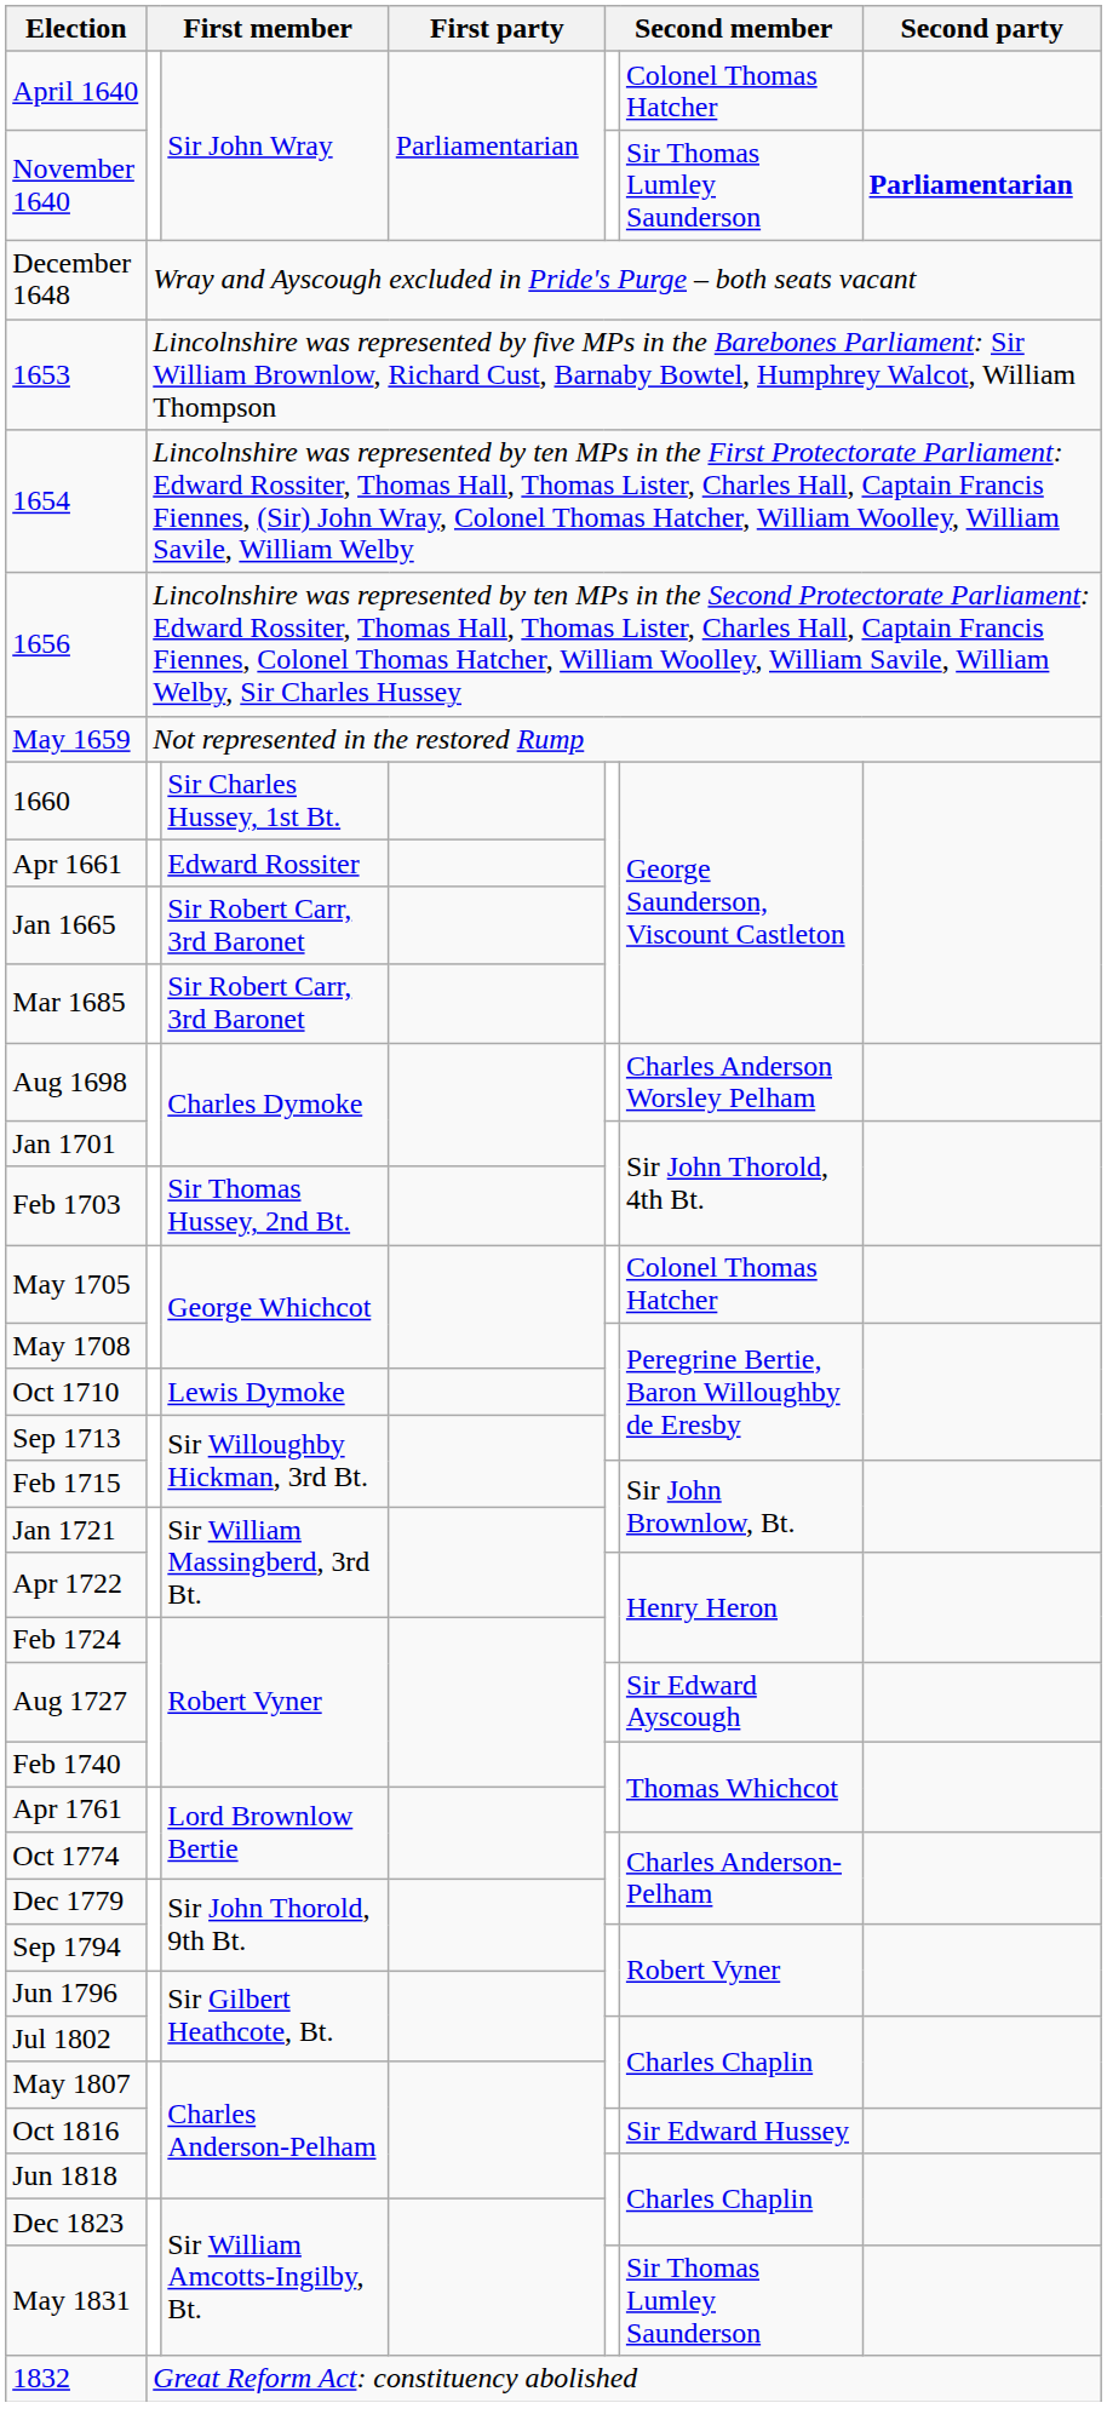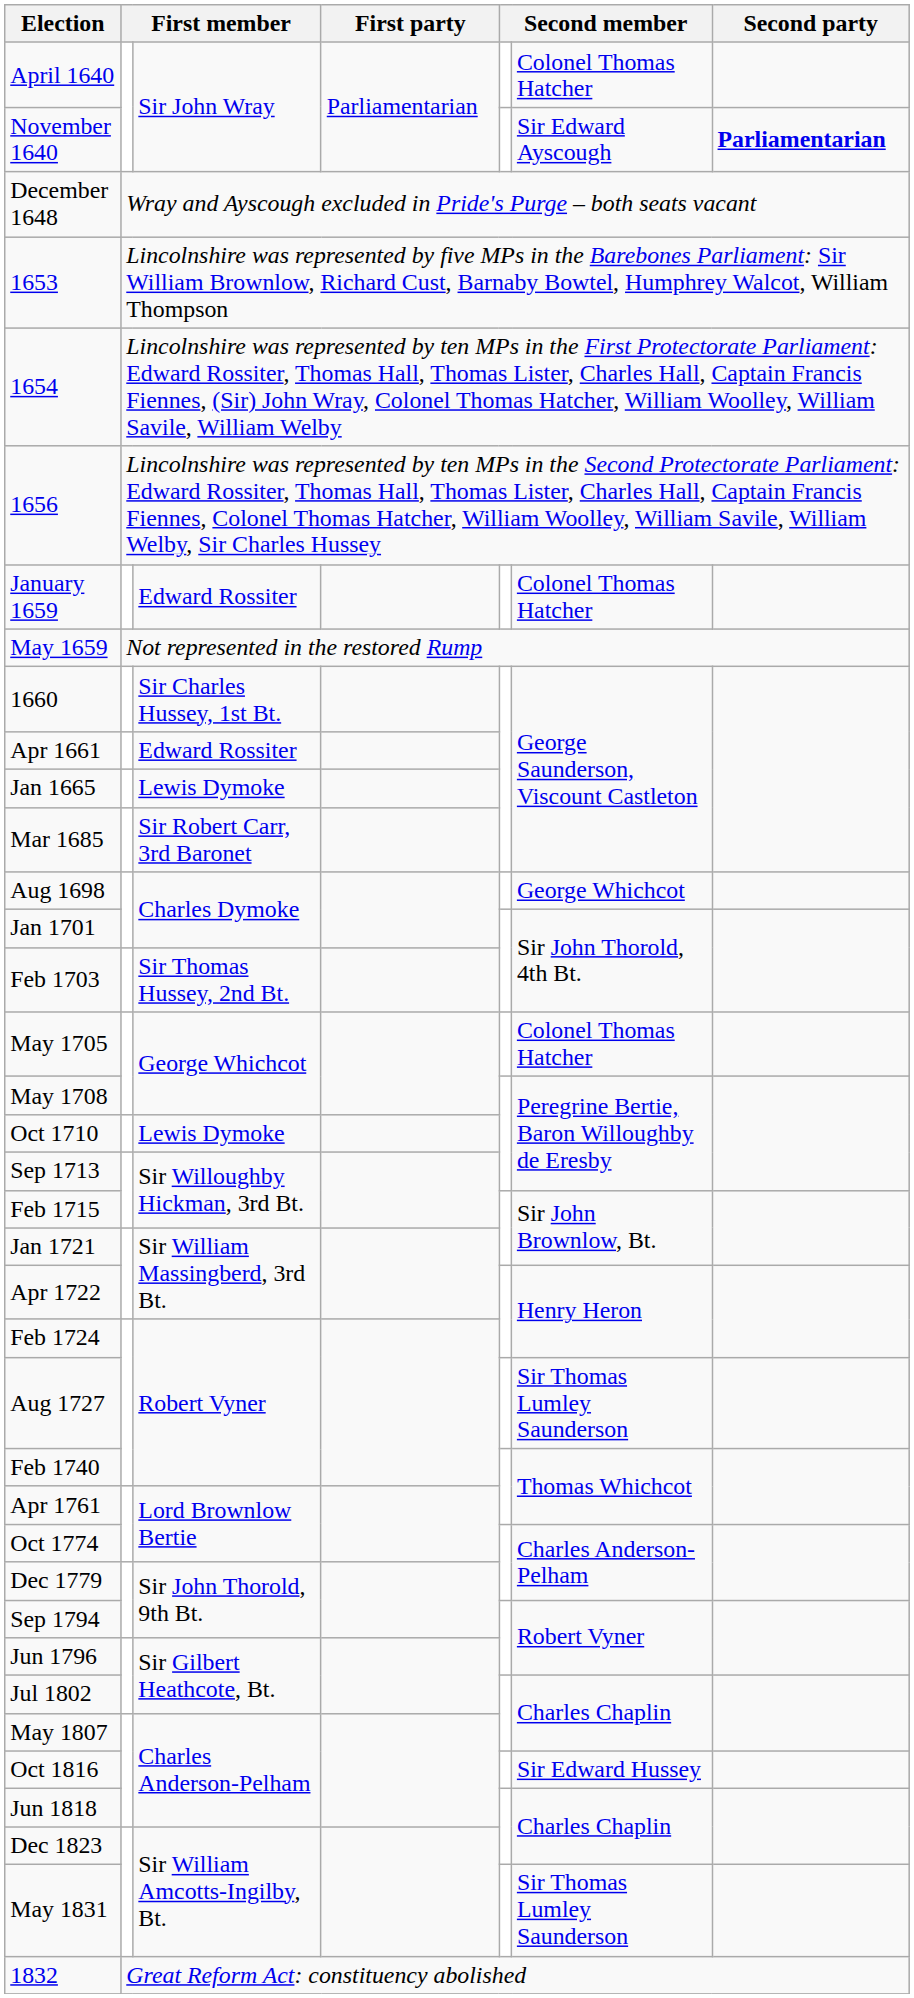 <table class="wikitable">
 <tr>
 <th>Election</th>
 <th colspan="2">First member</th>
 <th>First party</th>
 <th colspan="2">Second member</th>
 <th>Second party</th>
 </tr>
 <tr>
 <td><a href='#'>April 1640</a></td>
 <td rowspan="2" style="color:inherit;background-color: white"></td>
 <td rowspan="2"><a href='#'>Sir John Wray</a></td>
 <td rowspan="2"><a href='#'>Parliamentarian</a></td>
 <td style="color:inherit;background-color: white"></td>
 <td><a href='#'>Colonel Thomas Hatcher</a></td>
 <td></td>
 </tr>
 <tr>
 <td><a href='#'>November 1640</a></td>
 <td style="color:inherit;background-color: white"></td>
-<td><a href='#'>Sir Thomas Lumley Saunderson</a> 	 </td>
+<td><a href='#'>Sir Edward Ayscough</a></td>
 <td><strong><a href='#'>Parliamentarian</a></strong></td>
 </tr>
 <tr>
 <td>December 1648</td>
 <td colspan="6"><em>Wray and Ayscough excluded in <a href='#'>Pride's Purge</a> – both seats vacant</em></td>
 </tr>
 <tr>
 <td><a href='#'>1653</a></td>
 <td colspan="6"><em>Lincolnshire was represented by five MPs in the <a href='#'>Barebones Parliament</a>:</em> <a href='#'>Sir William Brownlow</a>, <a href='#'>Richard Cust</a>, <a href='#'>Barnaby Bowtel</a>, <a href='#'>Humphrey Walcot</a>, William Thompson</td>
 </tr>
 <tr>
 <td><a href='#'>1654</a></td>
 <td colspan="6"><em>Lincolnshire was represented by ten MPs in the <a href='#'>First Protectorate Parliament</a>:</em> <a href='#'>Edward Rossiter</a>, <a href='#'>Thomas Hall</a>, <a href='#'>Thomas Lister</a>, <a href='#'>Charles Hall</a>, <a href='#'>Captain Francis Fiennes</a>, <a href='#'>(Sir) John Wray</a>, <a href='#'>Colonel Thomas Hatcher</a>, <a href='#'>William Woolley</a>, <a href='#'>William Savile</a>, <a href='#'>William Welby</a></td>
 </tr>
 <tr>
 <td><a href='#'>1656</a></td>
 <td colspan="6"><em>Lincolnshire was represented by ten MPs in the <a href='#'>Second Protectorate Parliament</a>:</em> <a href='#'>Edward Rossiter</a>, <a href='#'>Thomas Hall</a>, <a href='#'>Thomas Lister</a>, <a href='#'>Charles Hall</a>, <a href='#'>Captain Francis Fiennes</a>,  <a href='#'>Colonel Thomas Hatcher</a>, <a href='#'>William Woolley</a>, <a href='#'>William Savile</a>, <a href='#'>William Welby</a>, <a href='#'>Sir Charles Hussey</a></td>
+</tr>
+<tr>
+<td><a href='#'>January 1659</a></td>
+<td style="color:inherit;background-color: white"></td>
+<td><a href='#'>Edward Rossiter</a></td>
+<td></td>
+<td style="color:inherit;background-color: white"></td>
+<td><a href='#'>Colonel Thomas Hatcher</a></td>
+<td></td>
 </tr>
 <tr>
 <td><a href='#'>May 1659</a></td>
 <td colspan="6"><em>Not represented in the restored <a href='#'>Rump</a></em></td>
 </tr>
 <tr>
 <td>1660</td>
 <td style="color:inherit;background-color: white"></td>
 <td><a href='#'>Sir Charles Hussey, 1st Bt.</a>	 </td>
 <td></td>
 <td rowspan="4" style="color:inherit;background-color: white"></td>
 <td rowspan="4"><a href='#'>George Saunderson, Viscount Castleton</a> 	 </td>
 <td rowspan="4"></td>
 </tr>
 <tr>
 <td>Apr 1661</td>
 <td style="color:inherit;background-color: white"></td>
 <td><a href='#'>Edward Rossiter</a>	 </td>
 <td></td>
 </tr>
 <tr>
 <td>Jan 1665</td>
 <td style="color:inherit;background-color: white"></td>
-<td><a href='#'>Sir Robert Carr, 3rd Baronet</a> </td>
+<td><a href='#'>Lewis Dymoke</a>	 </td>
 <td></td>
 </tr>
 <tr>
 <td>Mar 1685</td>
 <td style="color:inherit;background-color: white"></td>
 <td><a href='#'>Sir Robert Carr, 3rd Baronet</a> </td>
 <td></td>
 </tr>
 <tr>
 <td>Aug 1698</td>
 <td rowspan="2" style="color:inherit;background-color: white"></td>
 <td rowspan="2"><a href='#'>Charles Dymoke</a> 	 </td>
 <td rowspan="2"></td>
 <td style="color:inherit;background-color: white"></td>
-<td><a href='#'>Charles Anderson Worsley Pelham</a>	 </td>
+<td><a href='#'>George Whichcot</a>	 </td>
 <td></td>
 </tr>
 <tr>
 <td>Jan 1701</td>
 <td rowspan="2" style="color:inherit;background-color: white"></td>
 <td rowspan="2">Sir <a href='#'>John Thorold</a>, 4th Bt. 	 </td>
 <td rowspan="2"></td>
 </tr>
 <tr>
 <td>Feb 1703</td>
 <td style="color:inherit;background-color: white"></td>
 <td><a href='#'>Sir Thomas Hussey, 2nd Bt.</a>	 </td>
 <td></td>
 </tr>
 <tr>
 <td>May 1705</td>
 <td rowspan="2" style="color:inherit;background-color: white"></td>
 <td rowspan="2"><a href='#'>George Whichcot</a> 	 </td>
 <td rowspan="2"></td>
 <td style="color:inherit;background-color: white"></td>
 <td><a href='#'>Colonel Thomas Hatcher</a></td>
 <td></td>
 </tr>
 <tr>
 <td>May 1708</td>
 <td rowspan="3" style="color:inherit;background-color: white"></td>
 <td rowspan="3"><a href='#'>Peregrine Bertie, Baron Willoughby de Eresby</a>	 </td>
 <td rowspan="3"></td>
 </tr>
 <tr>
 <td>Oct 1710</td>
 <td style="color:inherit;background-color: white"></td>
 <td><a href='#'>Lewis Dymoke</a>	 </td>
 <td></td>
 </tr>
 <tr>
 <td>Sep 1713</td>
 <td rowspan="2" style="color:inherit;background-color: white"></td>
 <td rowspan="2">Sir <a href='#'>Willoughby Hickman</a>, 3rd Bt. 	 </td>
 <td rowspan="2"></td>
 </tr>
 <tr>
 <td>Feb 1715</td>
 <td rowspan="2" style="color:inherit;background-color: white"></td>
 <td rowspan="2">Sir <a href='#'>John Brownlow</a>, Bt. 	 </td>
 <td rowspan="2"></td>
 </tr>
 <tr>
 <td>Jan 1721</td>
 <td rowspan="2" style="color:inherit;background-color: white"></td>
 <td rowspan="2">Sir <a href='#'>William Massingberd</a>, 3rd Bt. 	 </td>
 <td rowspan="2"></td>
 </tr>
 <tr>
 <td>Apr 1722</td>
 <td rowspan="2" style="color:inherit;background-color: white"></td>
 <td rowspan="2"><a href='#'>Henry Heron</a> 	 </td>
 <td rowspan="2"></td>
 </tr>
 <tr>
 <td>Feb 1724</td>
 <td rowspan="3" style="color:inherit;background-color: white"></td>
 <td rowspan="3"><a href='#'>Robert Vyner</a> 	 </td>
 <td rowspan="3"></td>
 </tr>
 <tr>
 <td>Aug 1727</td>
 <td style="color:inherit;background-color: white"></td>
-<td><a href='#'>Sir Edward Ayscough</a></td>
+<td><a href='#'>Sir Thomas Lumley Saunderson</a> 	 </td>
 <td></td>
 </tr>
 <tr>
 <td>Feb 1740</td>
 <td rowspan="2" style="color:inherit;background-color: white"></td>
 <td rowspan="2"><a href='#'>Thomas Whichcot</a>	 </td>
 <td rowspan="2"></td>
 </tr>
 <tr>
 <td>Apr 1761</td>
 <td rowspan="2" style="color:inherit;background-color: white"></td>
 <td rowspan="2"><a href='#'>Lord Brownlow Bertie</a>	 </td>
 <td rowspan="2"></td>
 </tr>
 <tr>
 <td>Oct 1774</td>
 <td rowspan="2" style="color:inherit;background-color: white"></td>
 <td rowspan="2"><a href='#'>Charles Anderson-Pelham</a>	 </td>
 <td rowspan="2"></td>
 </tr>
 <tr>
 <td>Dec 1779</td>
 <td rowspan="2" style="color:inherit;background-color: white"></td>
 <td rowspan="2">Sir <a href='#'>John Thorold</a>, 9th Bt.	 </td>
 <td rowspan="2"></td>
 </tr>
 <tr>
 <td>Sep 1794</td>
 <td rowspan="2" style="color:inherit;background-color: white"></td>
 <td rowspan="2"><a href='#'>Robert Vyner</a>	 </td>
 <td rowspan="2"></td>
 </tr>
 <tr>
 <td>Jun 1796</td>
 <td rowspan="2" style="color:inherit;background-color: white"></td>
 <td rowspan="2">Sir <a href='#'>Gilbert Heathcote</a>, Bt.	 </td>
 <td rowspan="2"></td>
 </tr>
 <tr>
 <td>Jul 1802</td>
 <td rowspan="2" style="color:inherit;background-color: white"></td>
 <td rowspan="2"><a href='#'>Charles Chaplin</a>	 </td>
 <td rowspan="2"></td>
 </tr>
 <tr>
 <td>May 1807</td>
 <td rowspan="3" style="color:inherit;background-color: white"></td>
 <td rowspan="3"><a href='#'>Charles Anderson-Pelham</a>	 </td>
 <td rowspan="3"></td>
 </tr>
 <tr>
 <td>Oct 1816</td>
 <td style="color:inherit;background-color: white"></td>
 <td><a href='#'>Sir Edward Hussey</a></td>
 <td></td>
 </tr>
 <tr>
 <td>Jun 1818</td>
 <td rowspan="2" style="color:inherit;background-color: white"></td>
 <td rowspan="2"><a href='#'>Charles Chaplin</a>	 </td>
 <td rowspan="2"></td>
 </tr>
 <tr>
 <td>Dec 1823</td>
 <td rowspan="2" style="color:inherit;background-color: white"></td>
 <td rowspan="2">Sir <a href='#'>William Amcotts-Ingilby</a>, Bt. 	 </td>
 <td rowspan="2"></td>
 </tr>
 <tr>
 <td>May 1831</td>
 <td style="color:inherit;background-color: white"></td>
 <td><a href='#'>Sir Thomas Lumley Saunderson</a> 	 </td>
 <td></td>
 </tr>
 <tr>
 <td><a href='#'>1832</a></td>
 <td colspan="6"><em><a href='#'>Great Reform Act</a>: constituency abolished</em></td>
 </tr>
 </table>
